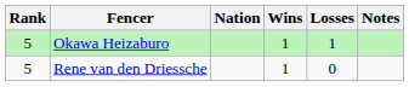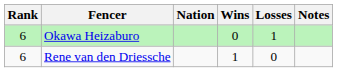 <table class="wikitable sortable" style="text-align:center">
 <tr>
 <th>Rank</th>
 <th>Fencer</th>
 <th>Nation</th>
 <th>Wins</th>
 <th>Losses</th>
 <th>Notes</th>
 </tr>
 <tr bgcolor=bbf3bb>
-<td>5</td>
+<td>6</td>
 <td align=left><a href='#'>Okawa Heizaburo</a></td>
 <td align=left></td>
-<td>1</td>
+<td>0</td>
 <td>1</td>
 <td></td>
 </tr>
 <tr>
-<td>5</td>
+<td>6</td>
 <td align=left><a href='#'>Rene van den Driessche</a></td>
 <td align=left></td>
 <td>1</td>
 <td>0</td>
 <td></td>
 </tr>
 </table>
